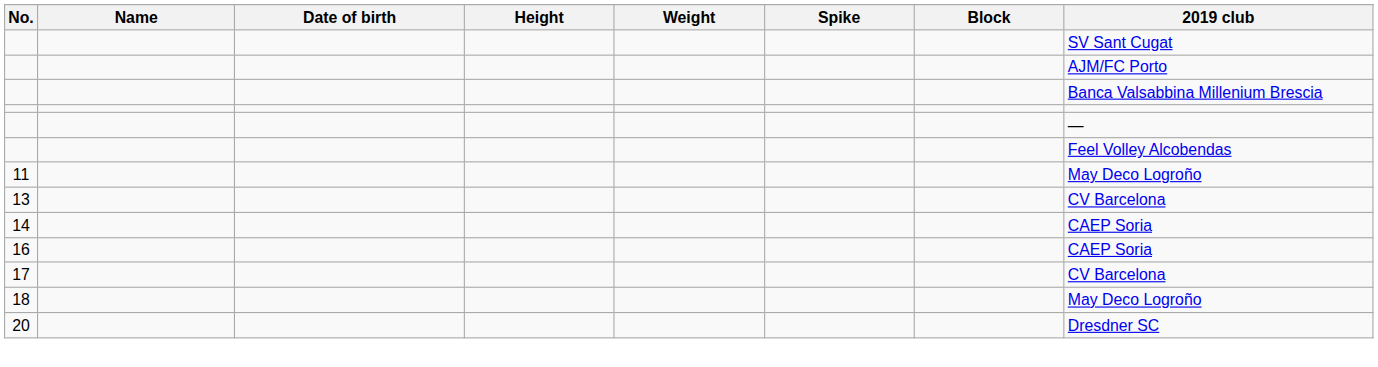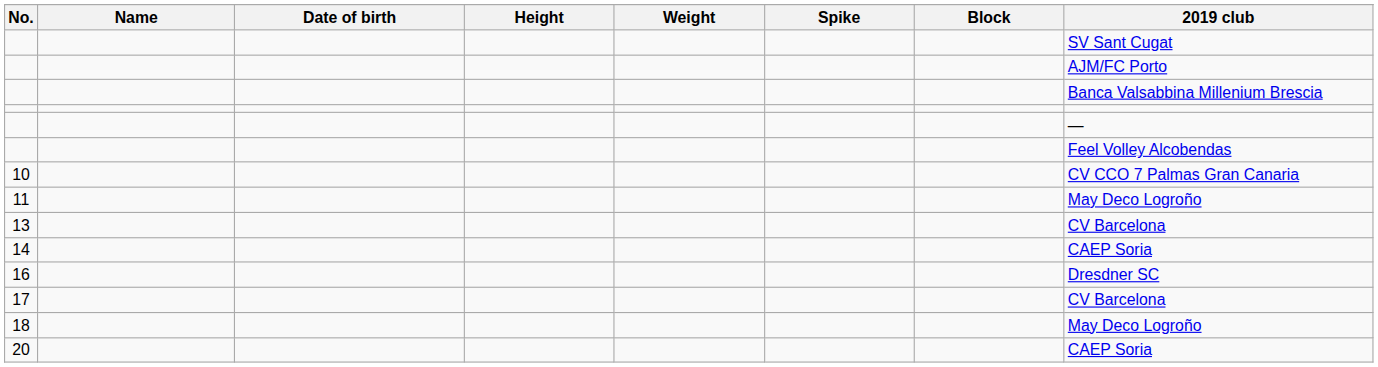 <table class="wikitable sortable" style="font-size:90%; text-align:center;">
 <tr>
 </tr>
 <tr>
 <th>No.</th>
 <th style="width:12em">Name</th>
 <th style="width:14em">Date of birth</th>
 <th style="width:9em">Height</th>
 <th style="width:9em">Weight</th>
 <th style="width:9em">Spike</th>
 <th style="width:9em">Block</th>
 <th style="width:19em">2019 club</th>
 </tr>
 <tr>
 <td></td>
 <td align=left></td>
 <td align=right></td>
 <td></td>
 <td></td>
 <td></td>
 <td></td>
 <td align=left> <a href='#'>SV Sant Cugat</a></td>
 </tr>
 <tr>
 <td></td>
 <td align=left></td>
 <td align=right></td>
 <td></td>
 <td></td>
 <td></td>
 <td></td>
 <td align=left> <a href='#'>AJM/FC Porto</a></td>
 </tr>
 <tr>
 <td></td>
 <td align=left></td>
 <td align=right></td>
 <td></td>
 <td></td>
 <td></td>
 <td></td>
 <td align=left> <a href='#'>Banca Valsabbina Millenium Brescia</a></td>
 </tr>
 <tr>
 <td></td>
 <td align=left></td>
 <td align=right></td>
 <td></td>
 <td></td>
 <td></td>
 <td></td>
 <td align=left></td>
 </tr>
 <tr>
 <td></td>
 <td align=left></td>
 <td align=right></td>
 <td></td>
 <td></td>
 <td></td>
 <td></td>
 <td align=left>—</td>
 </tr>
 <tr>
 <td></td>
 <td align=left></td>
 <td align=right></td>
 <td></td>
 <td></td>
 <td></td>
 <td></td>
 <td align=left> <a href='#'>Feel Volley Alcobendas</a></td>
 </tr>
 <tr>
+<td>10</td>
+<td align=left></td>
+<td align=right></td>
+<td></td>
+<td></td>
+<td></td>
+<td></td>
+<td align=left> <a href='#'>CV CCO 7 Palmas Gran Canaria</a></td>
+</tr>
+<tr>
 <td>11</td>
 <td align=left></td>
 <td align=right></td>
 <td></td>
 <td></td>
 <td></td>
 <td></td>
 <td align=left> <a href='#'>May Deco Logroño</a></td>
 </tr>
 <tr>
 <td>13</td>
 <td align=left></td>
 <td align=right></td>
 <td></td>
 <td></td>
 <td></td>
 <td></td>
 <td align=left> <a href='#'>CV Barcelona</a></td>
 </tr>
 <tr>
 <td>14</td>
 <td align=left></td>
 <td align=right></td>
 <td></td>
 <td></td>
 <td></td>
 <td></td>
 <td align=left> <a href='#'>CAEP Soria</a></td>
 </tr>
 <tr>
 <td>16</td>
 <td align=left></td>
 <td align=right></td>
 <td></td>
 <td></td>
 <td></td>
 <td></td>
-<td align=left> <a href='#'>CAEP Soria</a></td>
+<td align=left> <a href='#'>Dresdner SC</a></td>
 </tr>
 <tr>
 <td>17</td>
 <td align=left></td>
 <td align=right></td>
 <td></td>
 <td></td>
 <td></td>
 <td></td>
 <td align=left> <a href='#'>CV Barcelona</a></td>
 </tr>
 <tr>
 <td>18</td>
 <td align=left></td>
 <td align=right></td>
 <td></td>
 <td></td>
 <td></td>
 <td></td>
 <td align=left> <a href='#'>May Deco Logroño</a></td>
 </tr>
 <tr>
 <td>20</td>
 <td align=left></td>
 <td align=right></td>
 <td></td>
 <td></td>
 <td></td>
 <td></td>
-<td align=left> <a href='#'>Dresdner SC</a></td>
+<td align=left> <a href='#'>CAEP Soria</a></td>
 </tr>
 </table>
